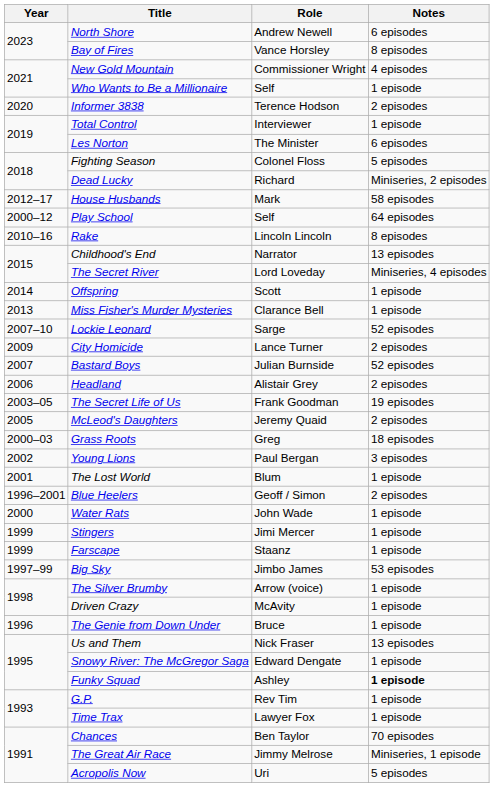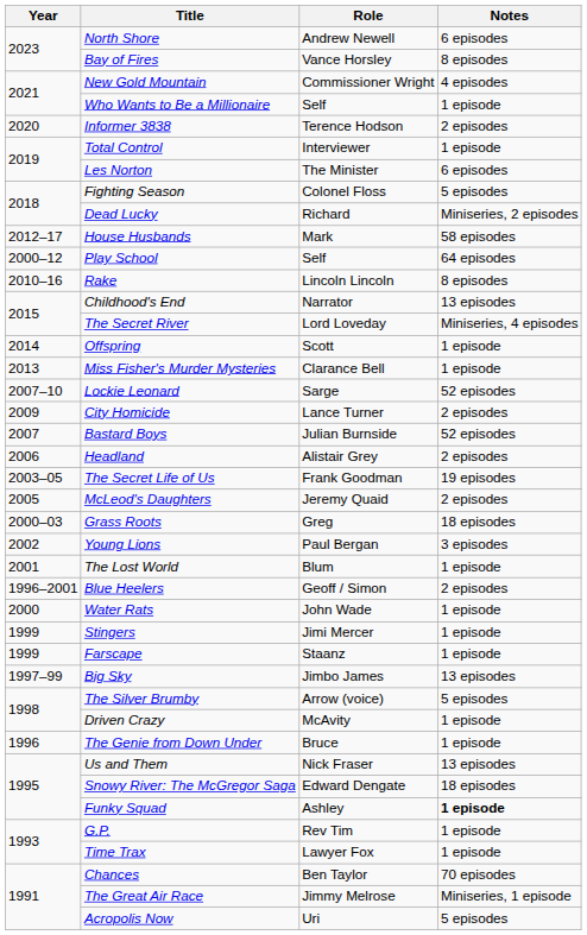 <table class="wikitable">
 <tr>
 <th>Year</th>
 <th>Title</th>
 <th>Role</th>
 <th>Notes</th>
 </tr>
 <tr>
 <td rowspan="2">2023</td>
 <td><em><a href='#'>North Shore</a></em></td>
 <td>Andrew Newell</td>
 <td>6 episodes</td>
 </tr>
 <tr>
 <td><em><a href='#'>Bay of Fires</a></em></td>
 <td>Vance Horsley</td>
 <td>8 episodes</td>
 </tr>
 <tr>
 <td rowspan="2">2021</td>
 <td><em><a href='#'>New Gold Mountain</a></em></td>
 <td>Commissioner Wright</td>
 <td>4 episodes</td>
 </tr>
 <tr>
 <td><em><a href='#'>Who Wants to Be a Millionaire</a></em></td>
 <td>Self</td>
 <td>1 episode</td>
 </tr>
 <tr>
 <td>2020</td>
 <td><em><a href='#'>Informer 3838</a></em></td>
 <td>Terence Hodson</td>
 <td>2 episodes</td>
 </tr>
 <tr>
 <td rowspan="2">2019</td>
 <td><em><a href='#'>Total Control</a></em></td>
 <td>Interviewer</td>
 <td>1 episode</td>
 </tr>
 <tr>
 <td><em><a href='#'>Les Norton</a></em></td>
 <td>The Minister</td>
 <td>6 episodes</td>
 </tr>
 <tr>
 <td rowspan="2">2018</td>
 <td><em>Fighting Season</em></td>
 <td>Colonel Floss</td>
 <td>5 episodes</td>
 </tr>
 <tr>
 <td><em><a href='#'>Dead Lucky</a></em></td>
 <td>Richard</td>
 <td>Miniseries, 2 episodes</td>
 </tr>
 <tr>
 <td>2012–17</td>
 <td><em><a href='#'>House Husbands</a></em></td>
 <td>Mark</td>
 <td>58 episodes</td>
 </tr>
 <tr>
 <td>2000–12</td>
 <td><em><a href='#'>Play School</a></em></td>
 <td>Self</td>
 <td>64 episodes</td>
 </tr>
 <tr>
 <td>2010–16</td>
 <td><em><a href='#'>Rake</a></em></td>
 <td>Lincoln Lincoln</td>
 <td>8 episodes</td>
 </tr>
 <tr>
 <td rowspan="2">2015</td>
 <td><em>Childhood's End</em></td>
 <td>Narrator</td>
 <td>13 episodes</td>
 </tr>
 <tr>
 <td><em><a href='#'>The Secret River</a></em></td>
 <td>Lord Loveday</td>
 <td>Miniseries, 4 episodes</td>
 </tr>
 <tr>
 <td>2014</td>
 <td><em><a href='#'>Offspring</a></em></td>
 <td>Scott</td>
 <td>1 episode</td>
 </tr>
 <tr>
 <td>2013</td>
 <td><em><a href='#'>Miss Fisher's Murder Mysteries</a></em></td>
 <td>Clarance Bell</td>
 <td>1 episode</td>
 </tr>
 <tr>
 <td>2007–10</td>
 <td><em><a href='#'>Lockie Leonard</a></em></td>
 <td>Sarge</td>
 <td>52 episodes</td>
 </tr>
 <tr>
 <td>2009</td>
 <td><em><a href='#'>City Homicide</a></em></td>
 <td>Lance Turner</td>
 <td>2 episodes</td>
 </tr>
 <tr>
 <td>2007</td>
 <td><em><a href='#'>Bastard Boys</a></em></td>
 <td>Julian Burnside</td>
 <td>52 episodes</td>
 </tr>
 <tr>
 <td>2006</td>
 <td><em><a href='#'>Headland</a></em></td>
 <td>Alistair Grey</td>
 <td>2 episodes</td>
 </tr>
 <tr>
 <td>2003–05</td>
 <td><em><a href='#'>The Secret Life of Us</a></em></td>
 <td>Frank Goodman</td>
 <td>19 episodes</td>
 </tr>
 <tr>
 <td>2005</td>
 <td><em><a href='#'>McLeod's Daughters</a></em></td>
 <td>Jeremy Quaid</td>
 <td>2 episodes</td>
 </tr>
 <tr>
 <td>2000–03</td>
 <td><em><a href='#'>Grass Roots</a></em></td>
 <td>Greg</td>
 <td>18 episodes</td>
 </tr>
 <tr>
 <td>2002</td>
 <td><em><a href='#'>Young Lions</a></em></td>
 <td>Paul Bergan</td>
 <td>3 episodes</td>
 </tr>
 <tr>
 <td>2001</td>
 <td><em>The Lost World</em></td>
 <td>Blum</td>
 <td>1 episode</td>
 </tr>
 <tr>
 <td>1996–2001</td>
 <td><em><a href='#'>Blue Heelers</a></em></td>
 <td>Geoff / Simon</td>
 <td>2 episodes</td>
 </tr>
 <tr>
 <td>2000</td>
 <td><em><a href='#'>Water Rats</a></em></td>
 <td>John Wade</td>
 <td>1 episode</td>
 </tr>
 <tr>
 <td>1999</td>
 <td><em><a href='#'>Stingers</a></em></td>
 <td>Jimi Mercer</td>
 <td>1 episode</td>
 </tr>
 <tr>
 <td>1999</td>
 <td><em><a href='#'>Farscape</a></em></td>
 <td>Staanz</td>
 <td>1 episode</td>
 </tr>
 <tr>
 <td>1997–99</td>
 <td><em><a href='#'>Big Sky</a></em></td>
 <td>Jimbo James</td>
-<td>53 episodes</td>
+<td>13 episodes</td>
 </tr>
 <tr>
 <td rowspan="2">1998</td>
 <td><em><a href='#'>The Silver Brumby</a></em></td>
 <td>Arrow (voice)</td>
-<td>1 episode</td>
+<td>5 episodes</td>
 </tr>
 <tr>
 <td><em>Driven Crazy</em></td>
 <td>McAvity</td>
 <td>1 episode</td>
 </tr>
 <tr>
 <td>1996</td>
 <td><em><a href='#'>The Genie from Down Under</a></em></td>
 <td>Bruce</td>
 <td>1 episode</td>
 </tr>
 <tr>
 <td rowspan="3">1995</td>
 <td><em>Us and Them</em></td>
 <td>Nick Fraser</td>
 <td>13 episodes</td>
 </tr>
 <tr>
 <td><em><a href='#'>Snowy River: The McGregor Saga</a></em></td>
 <td>Edward Dengate</td>
-<td>1 episode</td>
+<td>18 episodes</td>
 </tr>
 <tr>
 <td><em><a href='#'>Funky Squad</a></em></td>
 <td>Ashley</td>
 <td><strong>1 episode</strong></td>
 </tr>
 <tr>
 <td rowspan="2">1993</td>
 <td><em><a href='#'>G.P.</a></em></td>
 <td>Rev Tim</td>
 <td>1 episode</td>
 </tr>
 <tr>
 <td><em><a href='#'>Time Trax</a></em></td>
 <td>Lawyer Fox</td>
 <td>1 episode</td>
 </tr>
 <tr>
 <td rowspan="3">1991</td>
 <td><em><a href='#'>Chances</a></em></td>
 <td>Ben Taylor</td>
 <td>70 episodes</td>
 </tr>
 <tr>
 <td><em><a href='#'>The Great Air Race</a></em></td>
 <td>Jimmy Melrose</td>
 <td>Miniseries, 1 episode</td>
 </tr>
 <tr>
 <td><em><a href='#'>Acropolis Now</a></em></td>
 <td>Uri</td>
 <td>5 episodes</td>
 </tr>
 </table>
